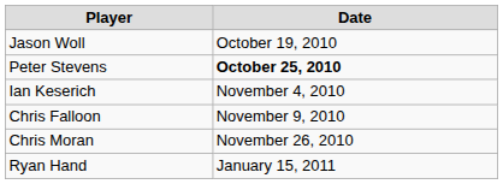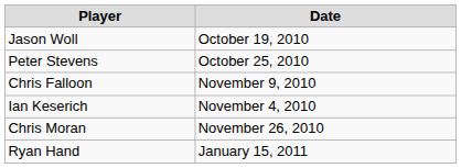 <table class="wikitable" style="width:40%;">
 <tr style="text-align:center; background:#ddd;">
 <td><strong>Player</strong></td>
 <td><strong>Date</strong></td>
 </tr>
 <tr>
 <td>Jason Woll</td>
 <td>October 19, 2010</td>
 </tr>
 <tr>
 <td>Peter Stevens</td>
-<td><strong>October 25, 2010</strong></td>
+<td>October 25, 2010</td>
+</tr>
+<tr>
+<td>Chris Falloon</td>
+<td>November 9, 2010</td>
 </tr>
 <tr>
 <td>Ian Keserich</td>
 <td>November 4, 2010</td>
-</tr>
-<tr>
-<td>Chris Falloon</td>
-<td>November 9, 2010</td>
 </tr>
 <tr>
 <td>Chris Moran</td>
 <td>November 26, 2010</td>
 </tr>
 <tr>
 <td>Ryan Hand</td>
 <td>January 15, 2011</td>
 </tr>
 </table>
